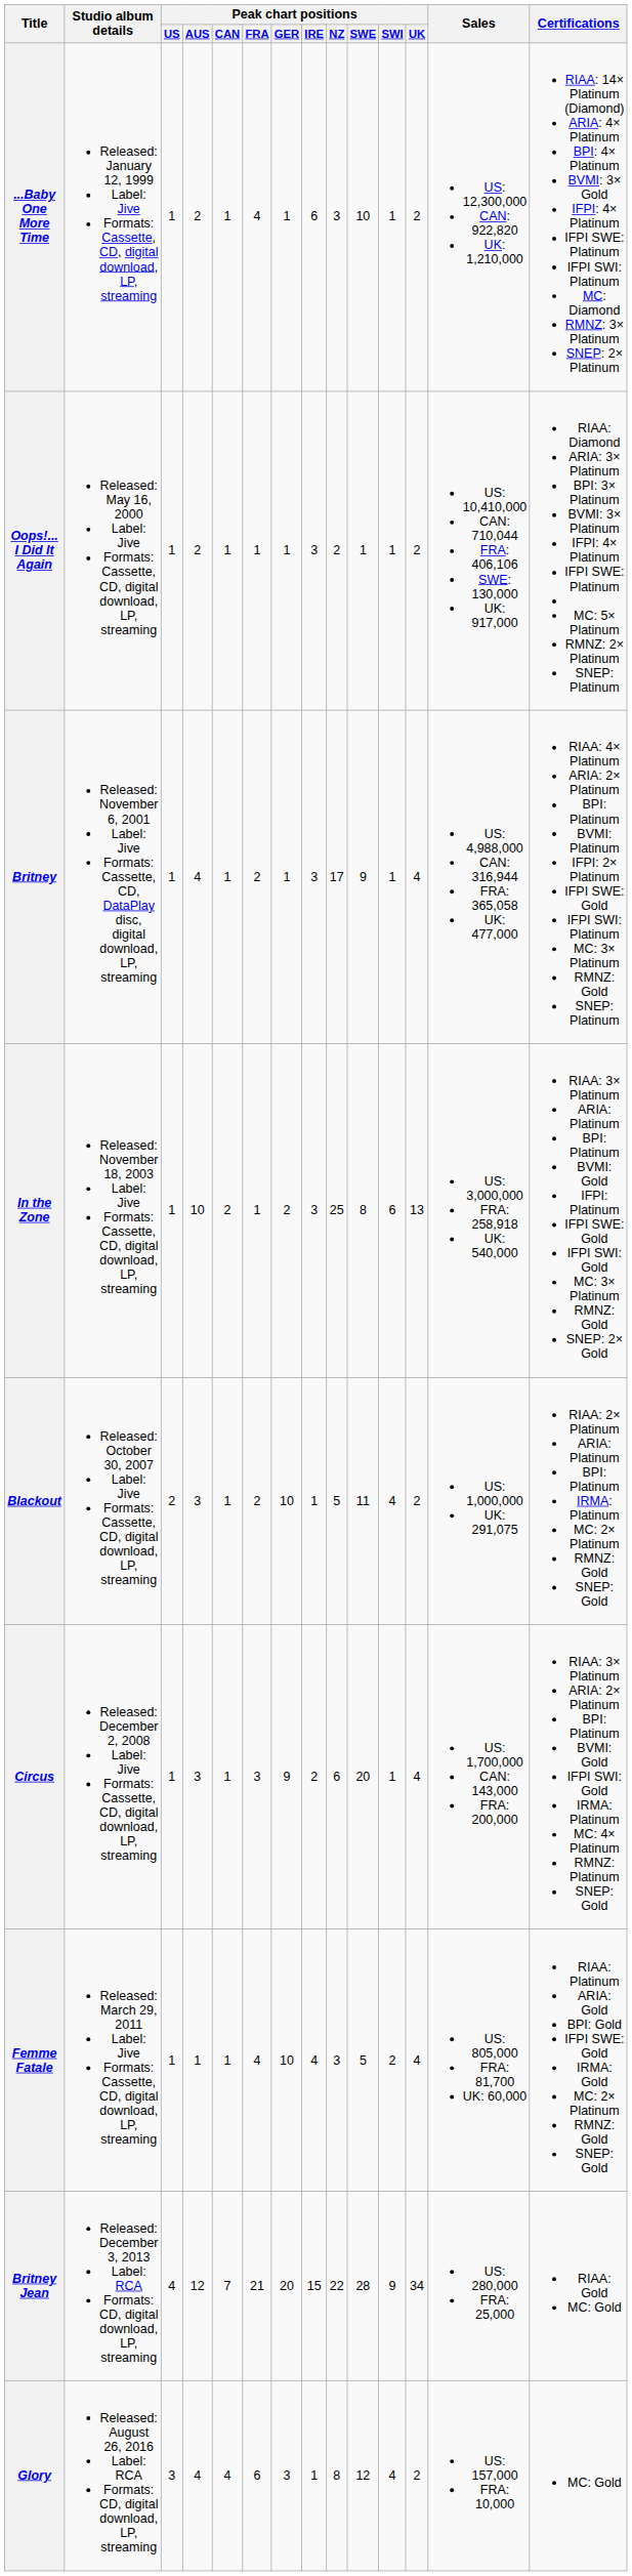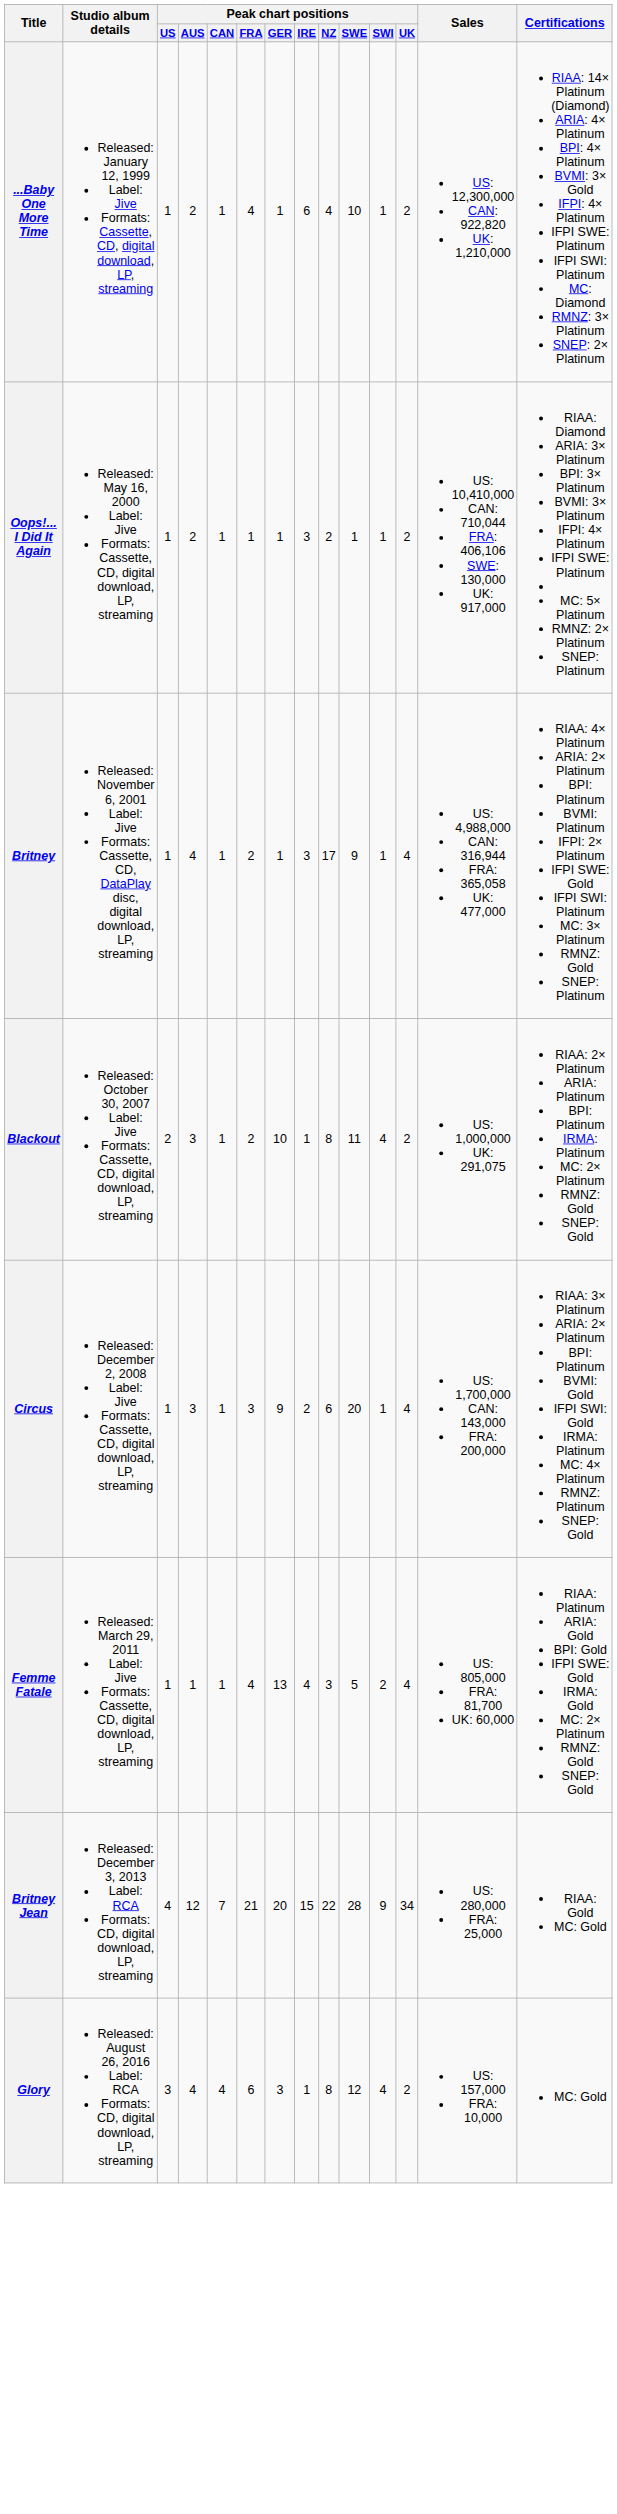 <table class="wikitable plainrowheaders" style="text-align:center;">
 <tr>
 <th scope="col" rowspan="2" style="width:12em;">Title</th>
 <th scope="col" rowspan="2" style="width:18em;">Studio album details</th>
 <th scope="col" colspan="10">Peak chart positions</th>
 <th scope="col" rowspan="2" style="width:13em;">Sales</th>
 <th scope="col" rowspan="2" style="width:12em;"><a href='#'>Certifications</a></th>
 </tr>
 <tr>
 <th scope="col" style="width:2.3em; font-size:90%;"><a href='#'>US</a><br></th>
 <th scope="col" style="width:2.3em;font-size:90%;"><a href='#'>AUS</a><br></th>
 <th scope="col" style="width:2.3em;font-size:90%;"><a href='#'>CAN</a><br></th>
 <th scope="col" style="width:2.3em;font-size:90%;"><a href='#'>FRA</a><br></th>
 <th scope="col" style="width:2.3em;font-size:90%;"><a href='#'>GER</a><br></th>
 <th scope="col" style="width:2.3em;font-size:90%;"><a href='#'>IRE</a><br></th>
 <th scope="col" style="width:2.3em;font-size:90%;"><a href='#'>NZ</a><br></th>
 <th scope="col" style="width:2.3em;font-size:90%;"><a href='#'>SWE</a><br></th>
 <th scope="col" style="width:2.3em;font-size:90%;"><a href='#'>SWI</a><br></th>
 <th scope="col" style="width:2.3em;font-size:90%;"><a href='#'>UK</a><br></th>
 </tr>
 <tr>
 <th scope="row"><em><a href='#'>...Baby One More Time</a></em></th>
 <td><br><ul><li>Released: January 12, 1999</li><li>Label: <a href='#'>Jive</a></li><li>Formats: <a href='#'>Cassette</a>, <a href='#'>CD</a>, <a href='#'>digital download</a>, <a href='#'>LP</a>, <a href='#'>streaming</a></li></ul></td>
 <td>1</td>
 <td>2</td>
 <td>1</td>
 <td>4</td>
 <td>1</td>
 <td>6</td>
-<td>3</td>
+<td>4</td>
 <td>10</td>
 <td>1</td>
 <td>2</td>
 <td><br><ul><li><a href='#'>US</a>: 12,300,000</li><li><a href='#'>CAN</a>: 922,820</li><li><a href='#'>UK</a>: 1,210,000</li></ul></td>
 <td><br><ul><li><a href='#'>RIAA</a>: 14× Platinum (Diamond)</li><li><a href='#'>ARIA</a>: 4× Platinum</li><li><a href='#'>BPI</a>: 4× Platinum</li><li><a href='#'>BVMI</a>: 3× Gold</li><li><a href='#'>IFPI</a>: 4× Platinum</li><li>IFPI SWE: Platinum</li><li>IFPI SWI: Platinum</li><li><a href='#'>MC</a>: Diamond</li><li><a href='#'>RMNZ</a>: 3× Platinum</li><li><a href='#'>SNEP</a>: 2× Platinum</li></ul></td>
 </tr>
 <tr>
 <th scope="row"><em><a href='#'>Oops!... I Did It Again</a></em></th>
 <td><br><ul><li>Released: May 16, 2000</li><li>Label: Jive</li><li>Formats: Cassette, CD, digital download, LP, streaming</li></ul></td>
 <td>1</td>
 <td>2</td>
 <td>1</td>
 <td>1</td>
 <td>1</td>
 <td>3</td>
 <td>2</td>
 <td>1</td>
 <td>1</td>
 <td>2</td>
 <td><br><ul><li>US: 10,410,000</li><li>CAN: 710,044</li><li><a href='#'>FRA</a>: 406,106</li><li><a href='#'>SWE</a>: 130,000</li><li>UK: 917,000</li></ul></td>
 <td><br><ul><li>RIAA: Diamond</li><li>ARIA: 3× Platinum</li><li>BPI: 3× Platinum</li><li>BVMI: 3× Platinum</li><li>IFPI: 4× Platinum</li><li>IFPI SWE: Platinum</li><li></li><li>MC: 5× Platinum</li><li>RMNZ: 2× Platinum</li><li>SNEP: Platinum</li></ul></td>
 </tr>
 <tr>
 <th scope="row"><em><a href='#'>Britney</a></em></th>
 <td><br><ul><li>Released: November 6, 2001</li><li>Label: Jive</li><li>Formats: Cassette, CD, <a href='#'>DataPlay</a> disc, digital download, LP, streaming</li></ul></td>
 <td>1</td>
 <td>4</td>
 <td>1</td>
 <td>2</td>
 <td>1</td>
 <td>3</td>
 <td>17</td>
 <td>9</td>
 <td>1</td>
 <td>4</td>
 <td><br><ul><li>US: 4,988,000</li><li>CAN: 316,944</li><li>FRA: 365,058</li><li>UK: 477,000</li></ul></td>
 <td><br><ul><li>RIAA: 4× Platinum</li><li>ARIA: 2× Platinum</li><li>BPI: Platinum</li><li>BVMI: Platinum</li><li>IFPI: 2× Platinum</li><li>IFPI SWE: Gold</li><li>IFPI SWI: Platinum</li><li>MC: 3× Platinum</li><li>RMNZ: Gold</li><li>SNEP: Platinum</li></ul></td>
 </tr>
 <tr>
-<th scope="row"><em><a href='#'>In the Zone</a></em></th>
-<td><br><ul><li>Released: November 18, 2003</li><li>Label: Jive</li><li>Formats: Cassette, CD, digital download, LP, streaming</li></ul></td>
-<td>1</td>
-<td>10</td>
-<td>2</td>
-<td>1</td>
-<td>2</td>
-<td>3</td>
-<td>25</td>
-<td>8</td>
-<td>6</td>
-<td>13</td>
-<td><br><ul><li>US: 3,000,000</li><li>FRA: 258,918</li><li>UK: 540,000</li></ul></td>
-<td><br><ul><li>RIAA: 3× Platinum</li><li>ARIA: Platinum</li><li>BPI: Platinum</li><li>BVMI: Gold</li><li>IFPI: Platinum</li><li>IFPI SWE: Gold</li><li>IFPI SWI: Gold</li><li>MC: 3× Platinum</li><li>RMNZ: Gold</li><li>SNEP: 2× Gold</li></ul></td>
-</tr>
-<tr>
 <th scope="row"><em><a href='#'>Blackout</a></em></th>
 <td><br><ul><li>Released: October 30, 2007</li><li>Label: Jive</li><li>Formats: Cassette, CD, digital download, LP, streaming</li></ul></td>
 <td>2</td>
 <td>3</td>
 <td>1</td>
 <td>2</td>
 <td>10</td>
 <td>1</td>
-<td>5</td>
+<td>8</td>
 <td>11</td>
 <td>4</td>
 <td>2</td>
 <td><br><ul><li>US: 1,000,000</li><li>UK: 291,075</li></ul></td>
 <td><br><ul><li>RIAA: 2× Platinum</li><li>ARIA: Platinum</li><li>BPI: Platinum</li><li><a href='#'>IRMA</a>: Platinum</li><li>MC: 2× Platinum</li><li>RMNZ: Gold</li><li>SNEP: Gold</li></ul></td>
 </tr>
 <tr>
 <th scope="row"><em><a href='#'>Circus</a></em></th>
 <td><br><ul><li>Released: December 2, 2008</li><li>Label: Jive</li><li>Formats: Cassette, CD, digital download, LP, streaming</li></ul></td>
 <td>1</td>
 <td>3</td>
 <td>1</td>
 <td>3</td>
 <td>9</td>
 <td>2</td>
 <td>6</td>
 <td>20</td>
 <td>1</td>
 <td>4</td>
 <td><br><ul><li>US: 1,700,000</li><li>CAN: 143,000</li><li>FRA: 200,000</li></ul></td>
 <td><br><ul><li>RIAA: 3× Platinum</li><li>ARIA: 2× Platinum</li><li>BPI: Platinum</li><li>BVMI: Gold</li><li>IFPI SWI: Gold</li><li>IRMA: Platinum</li><li>MC: 4× Platinum</li><li>RMNZ: Platinum</li><li>SNEP: Gold</li></ul></td>
 </tr>
 <tr>
 <th scope="row"><em><a href='#'>Femme Fatale</a></em></th>
 <td><br><ul><li>Released: March 29, 2011</li><li>Label: Jive</li><li>Formats: Cassette, CD, digital download, LP, streaming</li></ul></td>
 <td>1</td>
 <td>1</td>
 <td>1</td>
 <td>4</td>
-<td>10</td>
+<td>13</td>
 <td>4</td>
 <td>3</td>
 <td>5</td>
 <td>2</td>
 <td>4</td>
 <td><br><ul><li>US: 805,000</li><li>FRA: 81,700</li><li>UK: 60,000</li></ul></td>
 <td><br><ul><li>RIAA: Platinum</li><li>ARIA: Gold</li><li>BPI: Gold</li><li>IFPI SWE: Gold</li><li>IRMA: Gold</li><li>MC: 2× Platinum</li><li>RMNZ: Gold</li><li>SNEP: Gold</li></ul></td>
 </tr>
 <tr>
 <th scope="row"><em><a href='#'>Britney Jean</a></em></th>
 <td><br><ul><li>Released: December 3, 2013</li><li>Label: <a href='#'>RCA</a></li><li>Formats: CD, digital download, LP, streaming</li></ul></td>
 <td>4</td>
 <td>12</td>
 <td>7</td>
 <td>21</td>
 <td>20</td>
 <td>15</td>
 <td>22</td>
 <td>28</td>
 <td>9</td>
 <td>34</td>
 <td><br><ul><li>US: 280,000</li><li>FRA: 25,000</li></ul></td>
 <td><br><ul><li>RIAA: Gold</li><li>MC: Gold</li></ul></td>
 </tr>
 <tr>
 <th scope="row"><em><a href='#'>Glory</a></em></th>
 <td><br><ul><li>Released: August 26, 2016</li><li>Label: RCA</li><li>Formats: CD, digital download, LP, streaming</li></ul></td>
 <td>3</td>
 <td>4</td>
 <td>4</td>
 <td>6</td>
 <td>3</td>
 <td>1</td>
 <td>8</td>
 <td>12</td>
 <td>4</td>
 <td>2</td>
 <td><br><ul><li>US: 157,000</li><li>FRA: 10,000</li></ul></td>
 <td><br><ul><li>MC: Gold</li></ul></td>
 </tr>
 </table>
